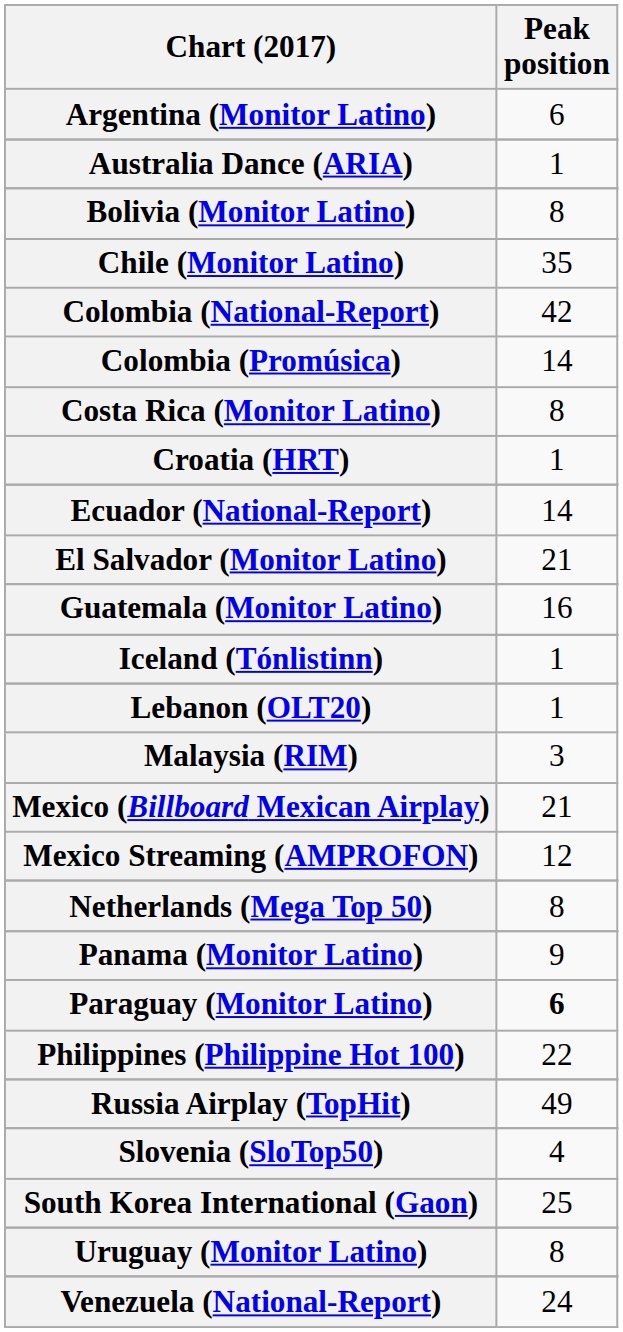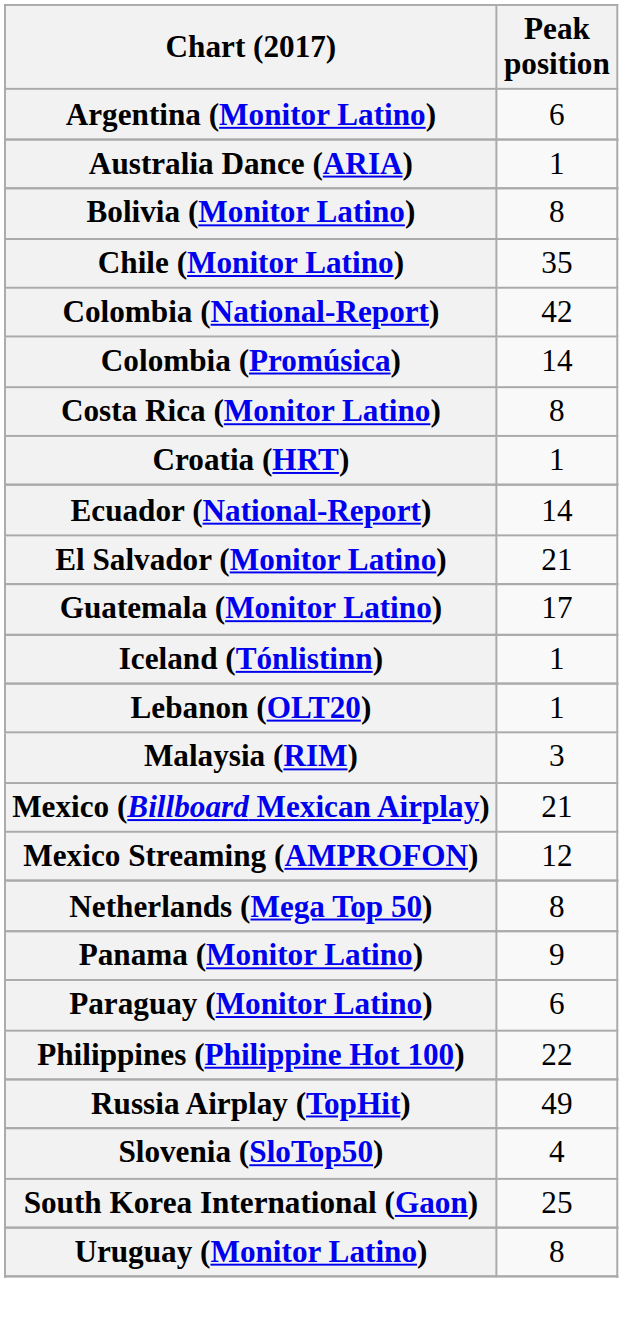 <table class="wikitable sortable plainrowheaders" style="text-align:center">
 <tr>
 <th scope="col">Chart (2017)</th>
 <th scope="col">Peak<br> position</th>
 </tr>
 <tr>
 <th scope="row">Argentina (<a href='#'>Monitor Latino</a>)</th>
 <td>6</td>
 </tr>
 <tr>
 </tr>
 <tr>
 <th scope="row">Australia Dance (<a href='#'>ARIA</a>)</th>
 <td>1</td>
 </tr>
 <tr>
 </tr>
 <tr>
 </tr>
 <tr>
 </tr>
 <tr>
 <th scope="row">Bolivia (<a href='#'>Monitor Latino</a>)</th>
 <td>8</td>
 </tr>
 <tr>
 </tr>
 <tr>
 </tr>
 <tr>
 </tr>
 <tr>
 </tr>
 <tr>
 </tr>
 <tr>
 <th scope="row">Chile (<a href='#'>Monitor Latino</a>)</th>
 <td>35</td>
 </tr>
 <tr>
 <th scope="row">Colombia (<a href='#'>National-Report</a>)</th>
 <td>42</td>
 </tr>
 <tr>
 <th scope="row">Colombia (<a href='#'>Promúsica</a>)</th>
 <td>14</td>
 </tr>
 <tr>
 <th scope="row">Costa Rica (<a href='#'>Monitor Latino</a>)</th>
 <td>8</td>
 </tr>
 <tr>
 <th scope="row">Croatia (<a href='#'>HRT</a>)</th>
 <td>1</td>
 </tr>
 <tr>
 </tr>
 <tr>
 </tr>
 <tr>
 </tr>
 <tr>
 <th scope="row">Ecuador (<a href='#'>National-Report</a>)</th>
 <td>14</td>
 </tr>
 <tr>
 <th scope="row">El Salvador (<a href='#'>Monitor Latino</a>)</th>
 <td>21</td>
 </tr>
 <tr>
 </tr>
 <tr>
 </tr>
 <tr>
 </tr>
 <tr>
 <th scope="row">Guatemala (<a href='#'>Monitor Latino</a>)</th>
-<td>16</td>
+<td>17</td>
 </tr>
 <tr>
 </tr>
 <tr>
 </tr>
 <tr>
 </tr>
 <tr>
 </tr>
 <tr>
 <th scope="row">Iceland (<a href='#'>Tónlistinn</a>)</th>
 <td>1</td>
 </tr>
 <tr>
 </tr>
 <tr>
 </tr>
 <tr>
 </tr>
 <tr>
 </tr>
 <tr>
 <th scope="row">Lebanon (<a href='#'>OLT20</a>)</th>
 <td>1</td>
 </tr>
 <tr>
 <th scope="row">Malaysia (<a href='#'>RIM</a>)</th>
 <td>3</td>
 </tr>
 <tr>
 <th scope="row">Mexico (<a href='#'><em>Billboard</em> Mexican Airplay</a>)</th>
 <td>21</td>
 </tr>
 <tr>
 <th scope="row">Mexico Streaming (<a href='#'>AMPROFON</a>)</th>
 <td>12</td>
 </tr>
 <tr>
 </tr>
 <tr>
 <th scope="row">Netherlands (<a href='#'>Mega Top 50</a>)</th>
 <td>8</td>
 </tr>
 <tr>
 </tr>
 <tr>
 </tr>
 <tr>
 </tr>
 <tr>
 <th scope="row">Panama (<a href='#'>Monitor Latino</a>)</th>
 <td>9</td>
 </tr>
 <tr>
 <th scope="row">Paraguay (<a href='#'>Monitor Latino</a>)</th>
-<td><strong>6</strong></td>
+<td>6</td>
 </tr>
 <tr>
 <th scope="row">Philippines (<a href='#'>Philippine Hot 100</a>)</th>
 <td>22</td>
 </tr>
 <tr>
 </tr>
 <tr>
 </tr>
 <tr>
 </tr>
 <tr>
 <th scope="row">Russia Airplay (<a href='#'>TopHit</a>)</th>
 <td>49</td>
 </tr>
 <tr>
 </tr>
 <tr>
 </tr>
 <tr>
 </tr>
 <tr>
 <th scope="row">Slovenia (<a href='#'>SloTop50</a>)</th>
 <td>4</td>
 </tr>
 <tr>
 <th scope="row">South Korea International (<a href='#'>Gaon</a>)</th>
 <td>25</td>
 </tr>
 <tr>
 </tr>
 <tr>
 </tr>
 <tr>
 </tr>
 <tr>
 </tr>
 <tr>
 </tr>
 <tr>
 <th scope="row">Uruguay (<a href='#'>Monitor Latino</a>)</th>
 <td>8</td>
 </tr>
 <tr>
 </tr>
 <tr>
 </tr>
 <tr>
 </tr>
 <tr>
 </tr>
 <tr>
 </tr>
 <tr>
 </tr>
 <tr>
 </tr>
-<tr>
-<th scope="row">Venezuela (<a href='#'>National-Report</a>)</th>
-<td>24</td>
-</tr>
 </table>
